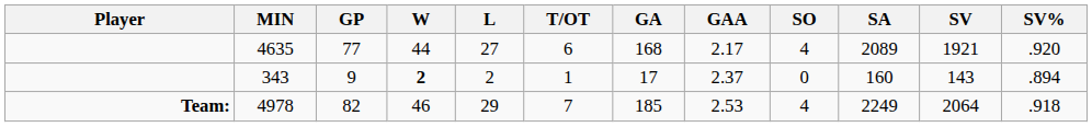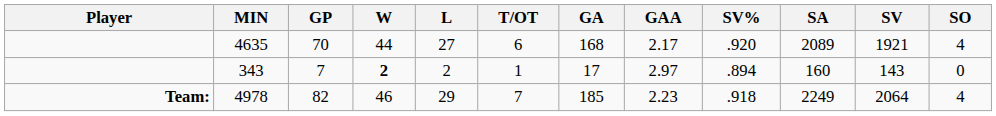 <table class="wikitable sortable" width="60%">
 <tr>
 <th bgcolor="#DDDDFF" width="10%">Player</th>
 <th width="3%" bgcolor="#DDDDFF" title="Minutes played">MIN</th>
 <th width="3%" bgcolor="#DDDDFF" title="Games played in">GP</th>
 <th width="3%" bgcolor="#DDDDFF" title="Games played in">W</th>
 <th width="3%" bgcolor="#DDDDFF"title="Games played in">L</th>
 <th width="3%" bgcolor="#DDDDFF" title="Ties/Overtime tie">T/OT</th>
 <th width="3%" bgcolor="#DDDDFF" title="Goals against">GA</th>
 <th width="3%" bgcolor="#DDDDFF" title="Goals against average">GAA</th>
-<th width="3%" bgcolor="#DDDDFF"title="Shut-outs">SO</th>
+<th width="3%" bgcolor="#DDDDFF" title="Save percentage">SV%</th>
 <th width="3%" bgcolor="#DDDDFF" title="Shots against">SA</th>
 <th width="3%" bgcolor="#DDDDFF" title="Shots saved">SV</th>
-<th width="3%" bgcolor="#DDDDFF" title="Save percentage">SV%</th>
+<th width="3%" bgcolor="#DDDDFF"title="Shut-outs">SO</th>
 </tr>
 <tr align="center">
 <td align="right"></td>
 <td>4635</td>
-<td>77</td>
+<td>70</td>
 <td>44</td>
 <td>27</td>
 <td>6</td>
 <td>168</td>
 <td>2.17</td>
-<td>4</td>
+<td>.920</td>
 <td>2089</td>
 <td>1921</td>
-<td>.920</td>
+<td>4</td>
 </tr>
 <tr align="center">
 <td align="right"></td>
 <td>343</td>
-<td>9</td>
+<td>7</td>
 <td><strong>2</strong></td>
 <td>2</td>
 <td>1</td>
 <td>17</td>
-<td>2.37</td>
-<td>0</td>
+<td>2.97</td>
+<td>.894</td>
 <td>160</td>
 <td>143</td>
-<td>.894</td>
+<td>0</td>
 </tr>
 <tr align="center">
 <td align="right"><strong>Team:</strong></td>
 <td>4978</td>
 <td>82</td>
 <td>46</td>
 <td>29</td>
 <td>7</td>
 <td>185</td>
-<td>2.53</td>
-<td>4</td>
+<td>2.23</td>
+<td>.918</td>
 <td>2249</td>
 <td>2064</td>
-<td>.918</td>
+<td>4</td>
 </tr>
 </table>
